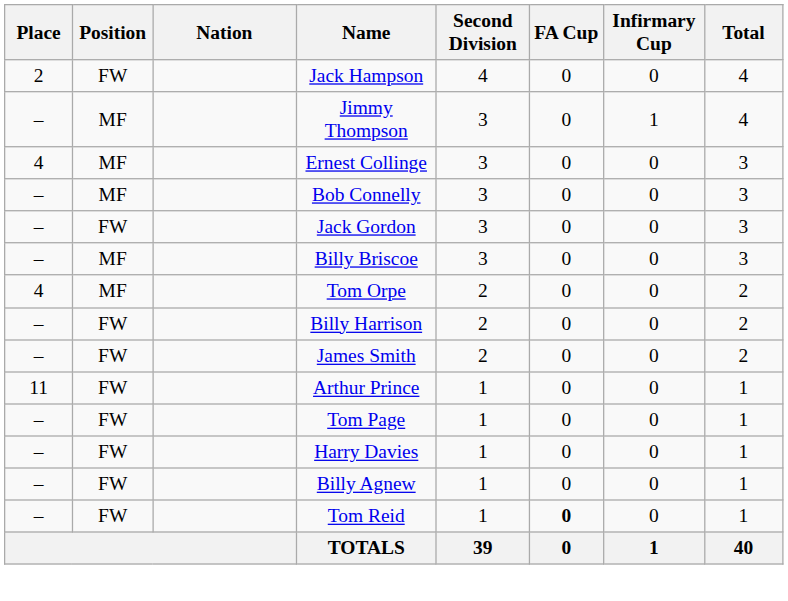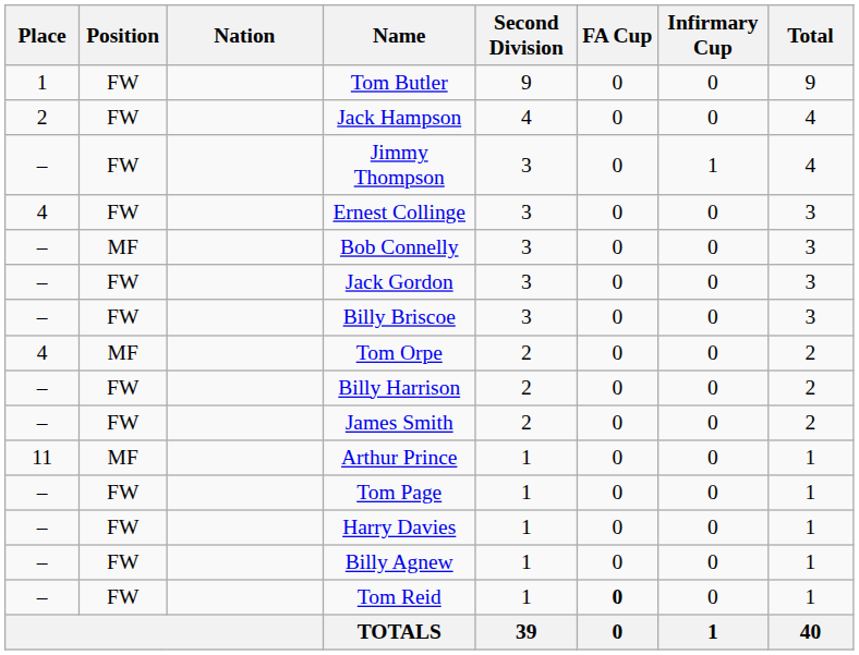 <table class="wikitable" style="font-size: 95%; text-align: center;">
 <tr>
 <th width=60>Place</th>
 <th width=60>Position</th>
 <th width=180>Nation</th>
 <th width=150>Name</th>
 <th width=80>Second Division</th>
 <th width=80>FA Cup</th>
 <th width=80>Infirmary Cup</th>
 <th width=80>Total</th>
+</tr>
+<tr>
+<td>1</td>
+<td>FW</td>
+<td></td>
+<td><a href='#'>Tom Butler</a></td>
+<td>9</td>
+<td>0</td>
+<td>0</td>
+<td>9</td>
 </tr>
 <tr>
 <td>2</td>
 <td>FW</td>
 <td></td>
 <td><a href='#'>Jack Hampson</a></td>
 <td>4</td>
 <td>0</td>
 <td>0</td>
 <td>4</td>
 </tr>
 <tr>
 <td>–</td>
-<td>MF</td>
+<td>FW</td>
 <td></td>
 <td><a href='#'>Jimmy Thompson</a></td>
 <td>3</td>
 <td>0</td>
 <td>1</td>
 <td>4</td>
 </tr>
 <tr>
 <td>4</td>
-<td>MF</td>
+<td>FW</td>
 <td></td>
 <td><a href='#'>Ernest Collinge</a></td>
 <td>3</td>
 <td>0</td>
 <td>0</td>
 <td>3</td>
 </tr>
 <tr>
 <td>–</td>
 <td>MF</td>
 <td></td>
 <td><a href='#'>Bob Connelly</a></td>
 <td>3</td>
 <td>0</td>
 <td>0</td>
 <td>3</td>
 </tr>
 <tr>
 <td>–</td>
 <td>FW</td>
 <td></td>
 <td><a href='#'>Jack Gordon</a></td>
 <td>3</td>
 <td>0</td>
 <td>0</td>
 <td>3</td>
 </tr>
 <tr>
 <td>–</td>
-<td>MF</td>
+<td>FW</td>
 <td></td>
 <td><a href='#'>Billy Briscoe</a></td>
 <td>3</td>
 <td>0</td>
 <td>0</td>
 <td>3</td>
 </tr>
 <tr>
 <td>4</td>
 <td>MF</td>
 <td></td>
 <td><a href='#'>Tom Orpe</a></td>
 <td>2</td>
 <td>0</td>
 <td>0</td>
 <td>2</td>
 </tr>
 <tr>
 <td>–</td>
 <td>FW</td>
 <td></td>
 <td><a href='#'>Billy Harrison</a></td>
 <td>2</td>
 <td>0</td>
 <td>0</td>
 <td>2</td>
 </tr>
 <tr>
 <td>–</td>
 <td>FW</td>
 <td></td>
 <td><a href='#'>James Smith</a></td>
 <td>2</td>
 <td>0</td>
 <td>0</td>
 <td>2</td>
 </tr>
 <tr>
 <td>11</td>
-<td>FW</td>
+<td>MF</td>
 <td></td>
 <td><a href='#'>Arthur Prince</a></td>
 <td>1</td>
 <td>0</td>
 <td>0</td>
 <td>1</td>
 </tr>
 <tr>
 <td>–</td>
 <td>FW</td>
 <td></td>
 <td><a href='#'>Tom Page</a></td>
 <td>1</td>
 <td>0</td>
 <td>0</td>
 <td>1</td>
 </tr>
 <tr>
 <td>–</td>
 <td>FW</td>
 <td></td>
 <td><a href='#'>Harry Davies</a></td>
 <td>1</td>
 <td>0</td>
 <td>0</td>
 <td>1</td>
 </tr>
 <tr>
 <td>–</td>
 <td>FW</td>
 <td></td>
 <td><a href='#'>Billy Agnew</a></td>
 <td>1</td>
 <td>0</td>
 <td>0</td>
 <td>1</td>
 </tr>
 <tr>
 <td>–</td>
 <td>FW</td>
 <td></td>
 <td><a href='#'>Tom Reid</a></td>
 <td>1</td>
 <td><strong>0</strong></td>
 <td>0</td>
 <td>1</td>
 </tr>
 <tr>
 <th colspan="3"></th>
 <th><strong>TOTALS</strong></th>
 <th><strong>39</strong></th>
 <th><strong>0</strong></th>
 <th><strong>1</strong></th>
 <th><strong>40</strong></th>
 </tr>
 </table>
